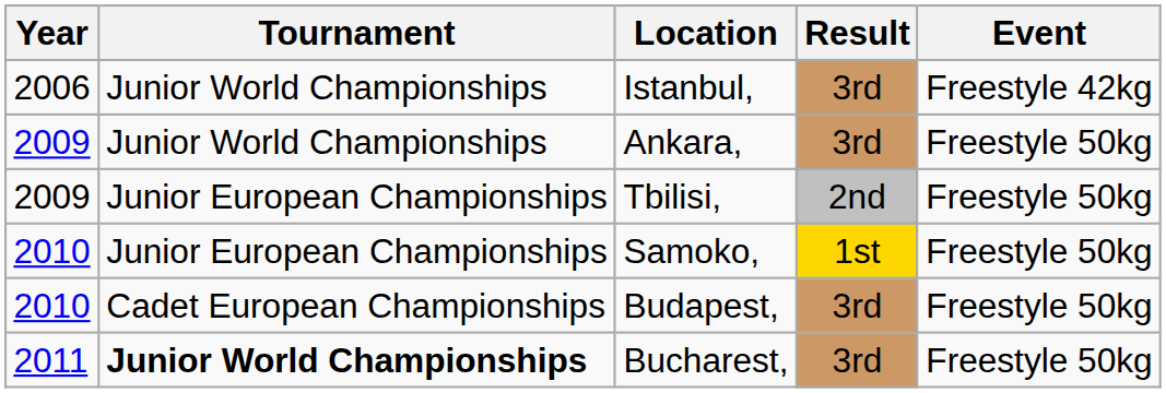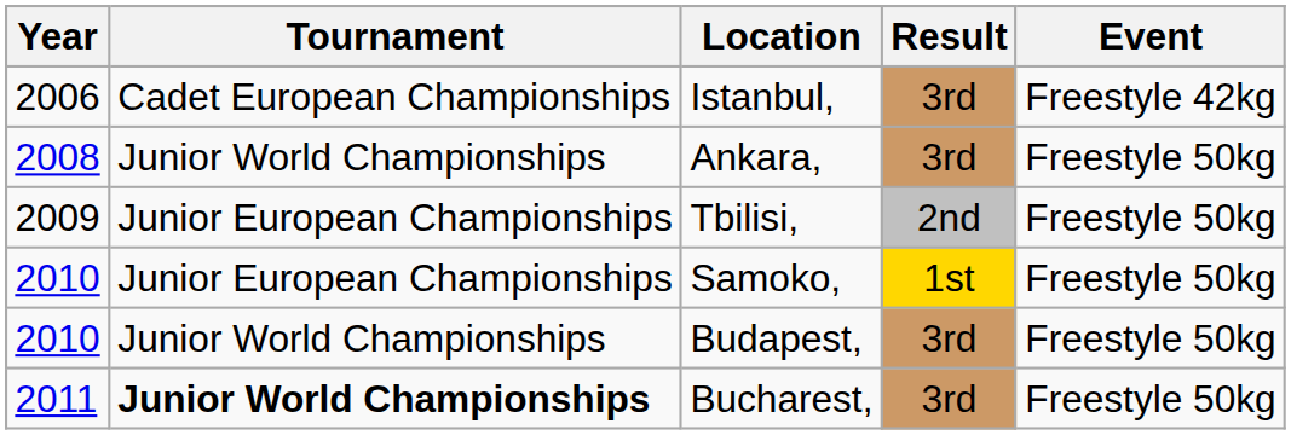 <table class="wikitable" style="font-size:95%;">
 <tr>
 <th>Year</th>
 <th>Tournament</th>
 <th>Location</th>
 <th>Result</th>
 <th>Event</th>
 </tr>
 <tr>
 <td>2006</td>
-<td>Junior World Championships</td>
+<td>Cadet European Championships</td>
 <td>Istanbul, </td>
 <td align="center" bgcolor="cc9966">3rd</td>
 <td>Freestyle 42kg</td>
 </tr>
 <tr>
-<td><a href='#'>2009</a></td>
+<td><a href='#'>2008</a></td>
 <td>Junior World Championships</td>
 <td>Ankara, </td>
 <td align="center" bgcolor="cc9966">3rd</td>
 <td>Freestyle 50kg</td>
 </tr>
 <tr>
 <td>2009</td>
 <td>Junior European Championships</td>
 <td>Tbilisi, </td>
 <td align="center" bgcolor="silver">2nd</td>
 <td>Freestyle 50kg</td>
 </tr>
 <tr>
 <td><a href='#'>2010</a></td>
 <td>Junior European Championships</td>
 <td>Samoko, </td>
 <td align="center" bgcolor="gold">1st</td>
 <td>Freestyle 50kg</td>
 </tr>
 <tr>
 <td><a href='#'>2010</a></td>
-<td>Cadet European Championships</td>
+<td>Junior World Championships</td>
 <td>Budapest, </td>
 <td align="center" bgcolor="cc9966">3rd</td>
 <td>Freestyle 50kg</td>
 </tr>
 <tr>
 <td><a href='#'>2011</a></td>
 <td><strong>Junior World Championships</strong></td>
 <td>Bucharest, </td>
 <td align="center" bgcolor="cc9966">3rd</td>
 <td>Freestyle 50kg</td>
 </tr>
 </table>
